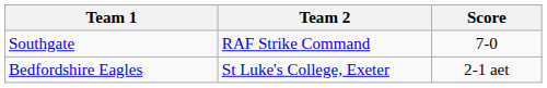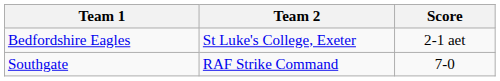 <table class="wikitable" style="font-size: 100%">
 <tr>
 <th width=200>Team 1</th>
 <th width=200>Team 2</th>
 <th width=100>Score</th>
 </tr>
 <tr>
+<td><a href='#'>Bedfordshire Eagles</a></td>
+<td><a href='#'>St Luke's College, Exeter</a></td>
+<td align=center>2-1 aet</td>
+</tr>
+<tr>
 <td><a href='#'>Southgate</a></td>
 <td><a href='#'>RAF Strike Command</a></td>
 <td align=center>7-0</td>
 </tr>
-<tr>
-<td><a href='#'>Bedfordshire Eagles</a></td>
-<td><a href='#'>St Luke's College, Exeter</a></td>
-<td align=center>2-1 aet</td>
-</tr>
 </table>
